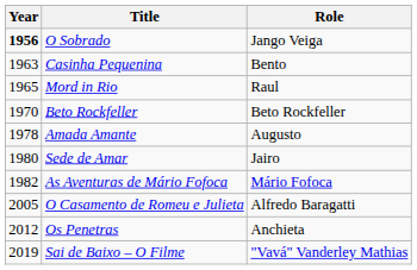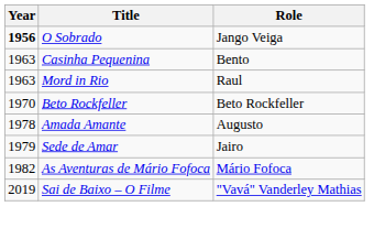 <table class="wikitable">
 <tr>
 <th>Year</th>
 <th>Title</th>
 <th>Role</th>
 </tr>
 <tr>
 <td><strong>1956</strong></td>
 <td><em><a href='#'>O Sobrado</a></em></td>
 <td>Jango Veiga</td>
 </tr>
 <tr>
 <td>1963</td>
 <td><em><a href='#'>Casinha Pequenina</a></em></td>
 <td>Bento</td>
 </tr>
 <tr>
-<td>1965</td>
+<td>1963</td>
 <td><em><a href='#'>Mord in Rio</a></em></td>
 <td>Raul</td>
 </tr>
 <tr>
 <td>1970</td>
 <td><a href='#'><em>Beto Rockfeller</em></a></td>
 <td>Beto Rockfeller</td>
 </tr>
 <tr>
 <td>1978</td>
 <td><em><a href='#'>Amada Amante</a></em></td>
 <td>Augusto</td>
 </tr>
 <tr>
-<td>1980</td>
+<td>1979</td>
 <td><em><a href='#'>Sede de Amar</a></em></td>
 <td>Jairo</td>
 </tr>
 <tr>
 <td>1982</td>
 <td><em><a href='#'>As Aventuras de Mário Fofoca</a></em></td>
 <td><a href='#'>Mário Fofoca</a></td>
 </tr>
 <tr>
-<td>2005</td>
-<td><em><a href='#'>O Casamento de Romeu e Julieta</a></em></td>
-<td>Alfredo Baragatti</td>
-</tr>
-<tr>
-<td>2012</td>
-<td><em><a href='#'>Os Penetras</a></em></td>
-<td>Anchieta</td>
-</tr>
-<tr>
 <td>2019</td>
 <td><em><a href='#'>Sai de Baixo – O Filme</a></em></td>
 <td><a href='#'>"Vavá" Vanderley Mathias</a></td>
 </tr>
 </table>
